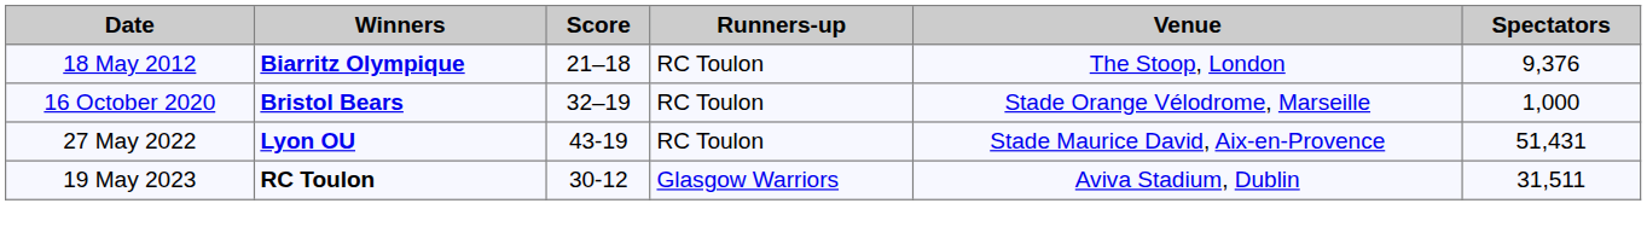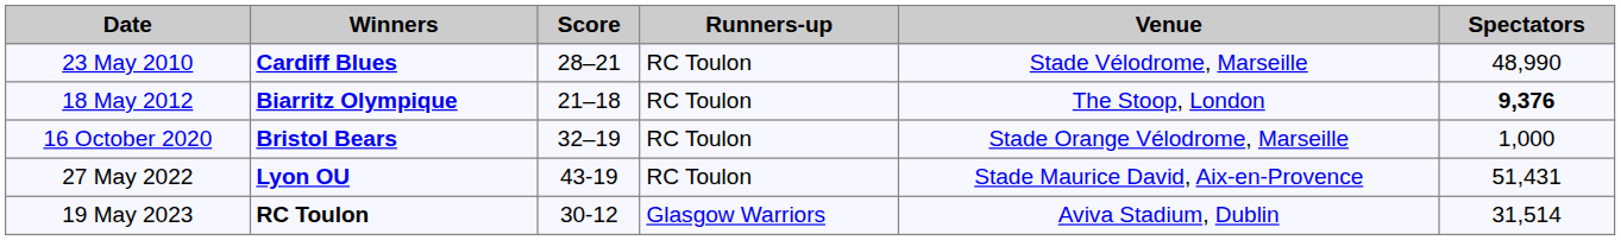 <table bgcolor="#f7f8ff" cellpadding="4" width="90%" cellspacing="0" border="1" style="font-size: 100%; border: grey solid 1px; border-collapse: collapse;">
 <tr bgcolor="#CCCCCC">
 <td align=center><strong>Date</strong></td>
 <td align=center><strong>Winners</strong></td>
 <td align=center><strong>Score</strong></td>
 <td align=center><strong>Runners-up</strong></td>
 <td align=center><strong>Venue</strong></td>
 <td align=center><strong>Spectators</strong></td>
 </tr>
 <tr>
+<td align=center><a href='#'>23 May 2010</a></td>
+<td> <strong><a href='#'>Cardiff Blues</a></strong></td>
+<td align=center>28–21</td>
+<td> RC Toulon</td>
+<td align=center><a href='#'>Stade Vélodrome</a>, <a href='#'>Marseille</a></td>
+<td align=center>48,990</td>
+</tr>
+<tr>
 <td align=center><a href='#'>18 May 2012</a></td>
 <td> <strong><a href='#'>Biarritz Olympique</a></strong></td>
 <td align=center>21–18</td>
 <td> RC Toulon</td>
 <td align=center><a href='#'>The Stoop</a>, <a href='#'>London</a></td>
-<td align=center>9,376</td>
+<td align=center><strong>9,376</strong></td>
 </tr>
 <tr>
 <td align=center><a href='#'>16 October 2020</a></td>
 <td> <strong><a href='#'>Bristol Bears</a></strong></td>
 <td align=center>32–19</td>
 <td> RC Toulon</td>
 <td align=center><a href='#'>Stade Orange Vélodrome</a>, <a href='#'>Marseille</a></td>
 <td align=center>1,000</td>
 </tr>
 <tr>
 <td align=center>27 May 2022</td>
 <td> <strong><a href='#'>Lyon OU</a></strong></td>
 <td align=center>43-19</td>
 <td> RC Toulon</td>
 <td align=center><a href='#'>Stade Maurice David</a>, <a href='#'>Aix-en-Provence</a></td>
 <td align=center>51,431</td>
 </tr>
 <tr>
 <td align=center>19 May 2023</td>
 <td> <strong>RC Toulon</strong></td>
 <td align=center>30-12</td>
 <td> <a href='#'>Glasgow Warriors</a></td>
 <td align=center><a href='#'>Aviva Stadium</a>, <a href='#'>Dublin</a></td>
-<td align=center>31,511</td>
+<td align=center>31,514</td>
 </tr>
 </table>
